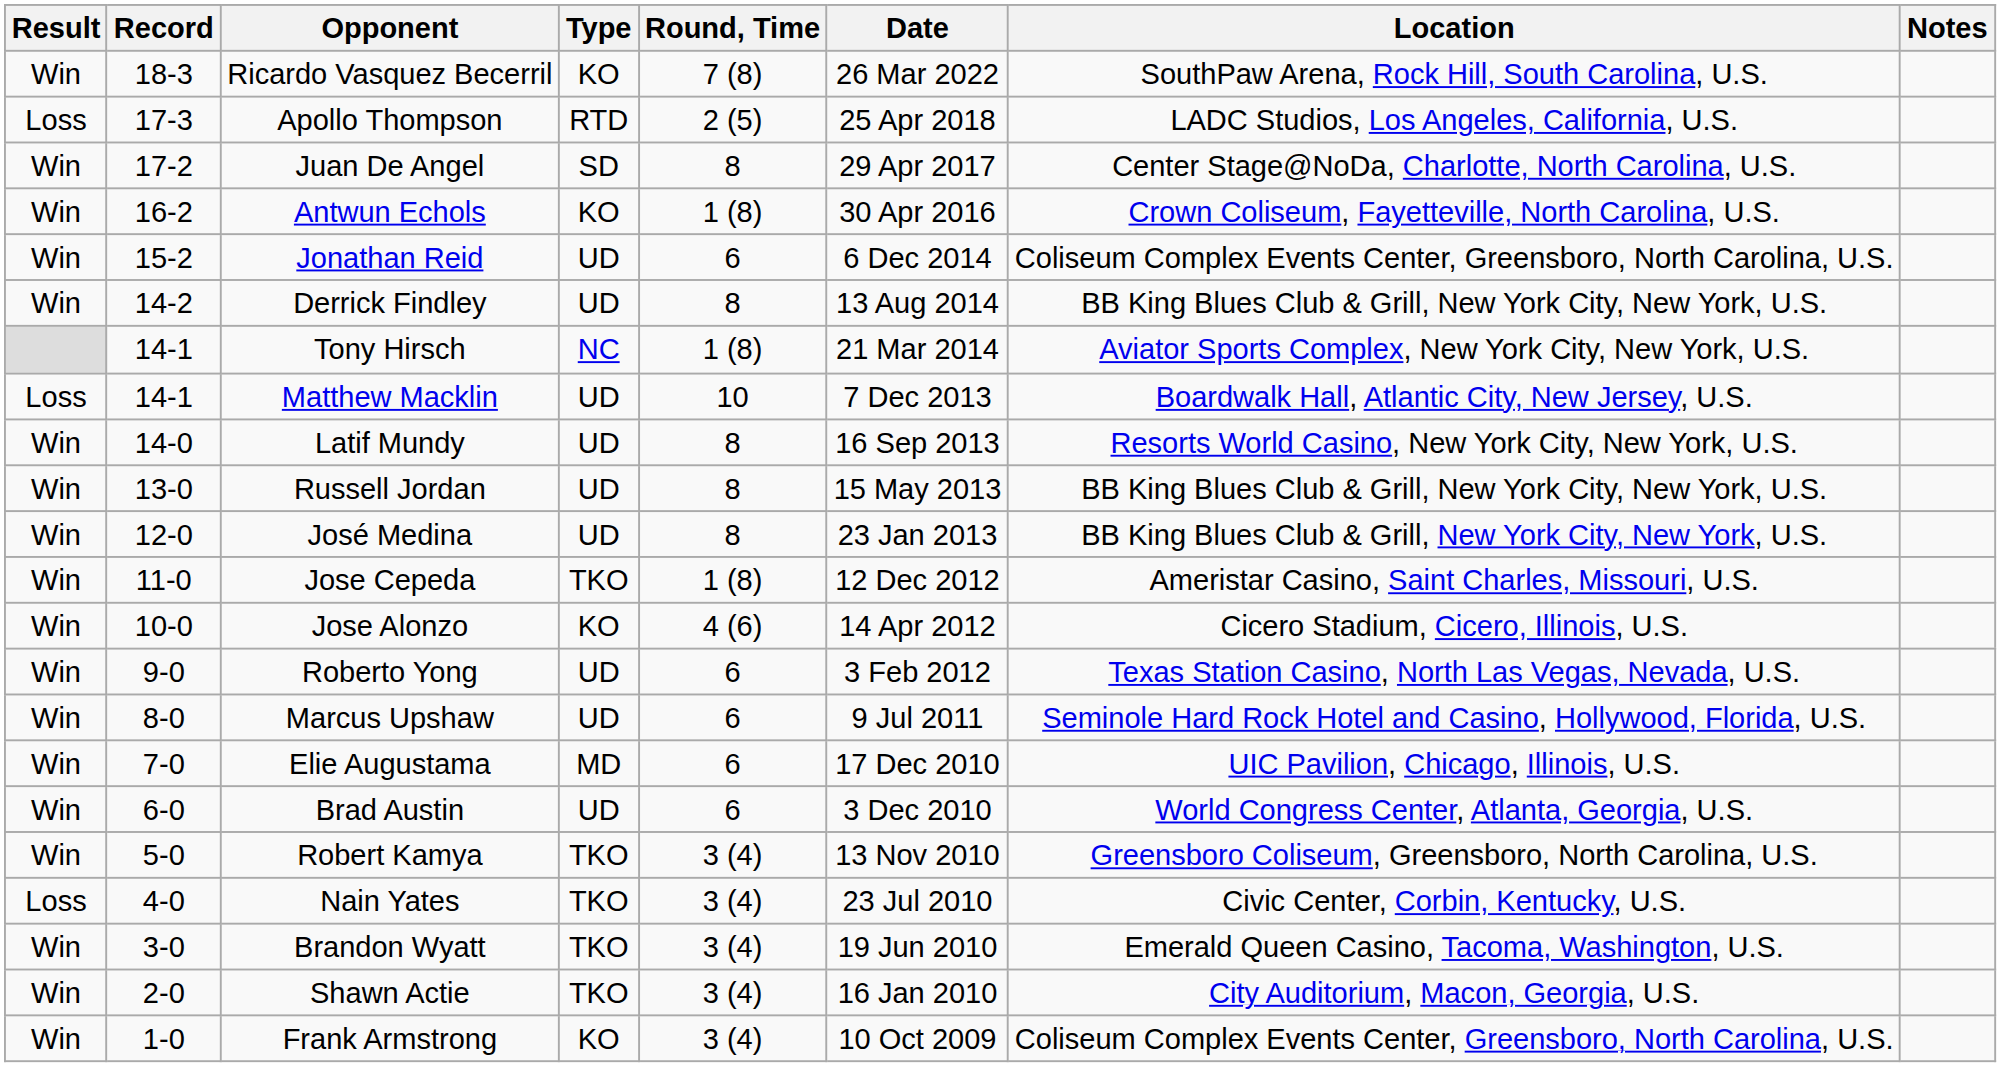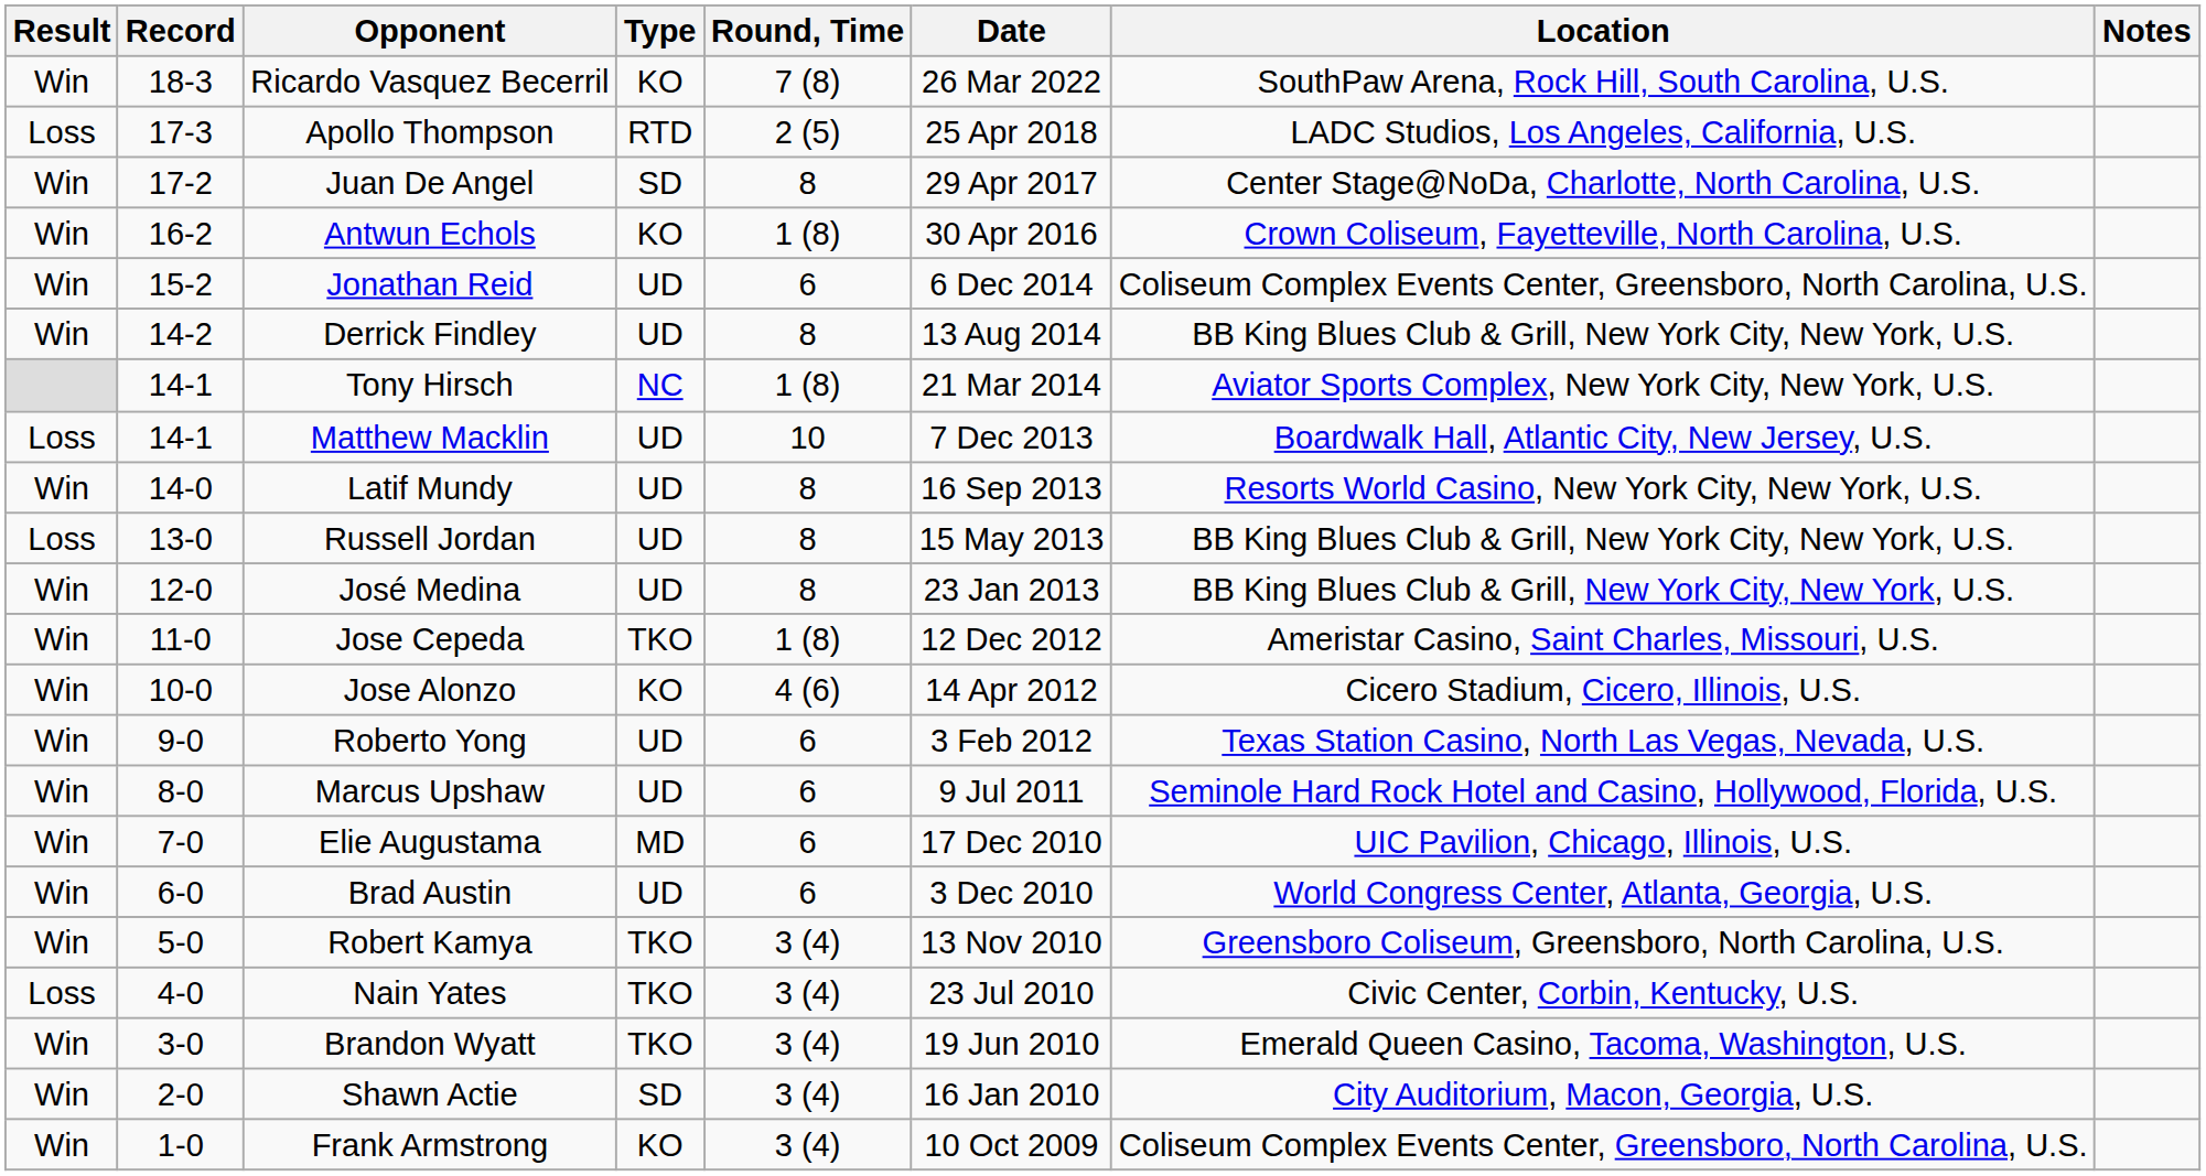 <table class="wikitable" style="text-align:center; font-size:95%">
 <tr>
 <th>Result</th>
 <th>Record</th>
 <th>Opponent</th>
 <th>Type</th>
 <th>Round, Time</th>
 <th>Date</th>
 <th>Location</th>
 <th>Notes</th>
 </tr>
 <tr>
 <td>Win</td>
 <td>18-3 </td>
 <td>Ricardo Vasquez Becerril</td>
 <td>KO</td>
 <td>7 (8) </td>
 <td>26 Mar 2022</td>
 <td>SouthPaw Arena, <a href='#'>Rock Hill, South Carolina</a>, U.S.</td>
 <td></td>
 </tr>
 <tr>
 <td>Loss</td>
 <td>17-3 </td>
 <td>Apollo Thompson</td>
 <td>RTD</td>
 <td>2 (5) </td>
 <td>25 Apr 2018</td>
 <td>LADC Studios, <a href='#'>Los Angeles, California</a>, U.S.</td>
 <td></td>
 </tr>
 <tr>
 <td>Win</td>
 <td>17-2 </td>
 <td>Juan De Angel</td>
 <td>SD</td>
 <td>8</td>
 <td>29 Apr 2017</td>
 <td>Center Stage@NoDa, <a href='#'>Charlotte, North Carolina</a>, U.S.</td>
 <td></td>
 </tr>
 <tr>
 <td>Win</td>
 <td>16-2 </td>
 <td><a href='#'>Antwun Echols</a></td>
 <td>KO</td>
 <td>1 (8) </td>
 <td>30 Apr 2016</td>
 <td><a href='#'>Crown Coliseum</a>, <a href='#'>Fayetteville, North Carolina</a>, U.S.</td>
 <td></td>
 </tr>
 <tr>
 <td>Win</td>
 <td>15-2 </td>
 <td><a href='#'>Jonathan Reid</a></td>
 <td>UD</td>
 <td>6</td>
 <td>6 Dec 2014</td>
 <td>Coliseum Complex Events Center, Greensboro, North Carolina, U.S.</td>
 <td></td>
 </tr>
 <tr>
 <td>Win</td>
 <td>14-2 </td>
 <td>Derrick Findley</td>
 <td>UD</td>
 <td>8</td>
 <td>13 Aug 2014</td>
 <td>BB King Blues Club & Grill, New York City, New York, U.S.</td>
 <td></td>
 </tr>
 <tr>
 <td style="background: #DDD"></td>
 <td>14-1 </td>
 <td>Tony Hirsch</td>
 <td><a href='#'>NC</a></td>
 <td>1 (8) </td>
 <td>21 Mar 2014</td>
 <td><a href='#'>Aviator Sports Complex</a>, New York City, New York, U.S.</td>
 <td></td>
 </tr>
 <tr>
 <td>Loss</td>
 <td>14-1</td>
 <td><a href='#'>Matthew Macklin</a></td>
 <td>UD</td>
 <td>10</td>
 <td>7 Dec 2013</td>
 <td><a href='#'>Boardwalk Hall</a>, <a href='#'>Atlantic City, New Jersey</a>, U.S.</td>
 <td></td>
 </tr>
 <tr>
 <td>Win</td>
 <td>14-0</td>
 <td>Latif Mundy</td>
 <td>UD</td>
 <td>8</td>
 <td>16 Sep 2013</td>
 <td><a href='#'>Resorts World Casino</a>, New York City, New York, U.S.</td>
 <td></td>
 </tr>
 <tr>
-<td>Win</td>
+<td>Loss</td>
 <td>13-0</td>
 <td>Russell Jordan</td>
 <td>UD</td>
 <td>8</td>
 <td>15 May 2013</td>
 <td>BB King Blues Club & Grill, New York City, New York, U.S.</td>
 <td></td>
 </tr>
 <tr>
 <td>Win</td>
 <td>12-0</td>
 <td>José Medina</td>
 <td>UD</td>
 <td>8</td>
 <td>23 Jan 2013</td>
 <td>BB King Blues Club & Grill, <a href='#'>New York City, New York</a>, U.S.</td>
 <td></td>
 </tr>
 <tr>
 <td>Win</td>
 <td>11-0</td>
 <td>Jose Cepeda</td>
 <td>TKO</td>
 <td>1 (8) </td>
 <td>12 Dec 2012</td>
 <td>Ameristar Casino, <a href='#'>Saint Charles, Missouri</a>, U.S.</td>
 <td></td>
 </tr>
 <tr>
 <td>Win</td>
 <td>10-0</td>
 <td>Jose Alonzo</td>
 <td>KO</td>
 <td>4 (6) </td>
 <td>14 Apr 2012</td>
 <td>Cicero Stadium, <a href='#'>Cicero, Illinois</a>, U.S.</td>
 </tr>
 <tr>
 <td>Win</td>
 <td>9-0</td>
 <td>Roberto Yong</td>
 <td>UD</td>
 <td>6</td>
 <td>3 Feb 2012</td>
 <td><a href='#'>Texas Station Casino</a>, <a href='#'>North Las Vegas, Nevada</a>, U.S.</td>
 <td></td>
 </tr>
 <tr>
 <td>Win</td>
 <td>8-0</td>
 <td>Marcus Upshaw</td>
 <td>UD</td>
 <td>6</td>
 <td>9 Jul 2011</td>
 <td><a href='#'>Seminole Hard Rock Hotel and Casino</a>, <a href='#'>Hollywood, Florida</a>, U.S.</td>
 <td></td>
 </tr>
 <tr>
 <td>Win</td>
 <td>7-0</td>
 <td>Elie Augustama</td>
 <td>MD</td>
 <td>6</td>
 <td>17 Dec 2010</td>
 <td><a href='#'>UIC Pavilion</a>, <a href='#'>Chicago</a>, <a href='#'>Illinois</a>, U.S.</td>
 <td></td>
 </tr>
 <tr>
 <td>Win</td>
 <td>6-0</td>
 <td>Brad Austin</td>
 <td>UD</td>
 <td>6</td>
 <td>3 Dec 2010</td>
 <td><a href='#'>World Congress Center</a>, <a href='#'>Atlanta, Georgia</a>, U.S.</td>
 <td></td>
 </tr>
 <tr>
 <td>Win</td>
 <td>5-0</td>
 <td>Robert Kamya</td>
 <td>TKO</td>
 <td>3 (4) </td>
 <td>13 Nov 2010</td>
 <td><a href='#'>Greensboro Coliseum</a>, Greensboro, North Carolina, U.S.</td>
 <td></td>
 </tr>
 <tr>
 <td>Loss</td>
 <td>4-0</td>
 <td>Nain Yates</td>
 <td>TKO</td>
 <td>3 (4) </td>
 <td>23 Jul 2010</td>
 <td>Civic Center, <a href='#'>Corbin, Kentucky</a>, U.S.</td>
 <td></td>
 </tr>
 <tr>
 <td>Win</td>
 <td>3-0</td>
 <td>Brandon Wyatt</td>
 <td>TKO</td>
 <td>3 (4) </td>
 <td>19 Jun 2010</td>
 <td>Emerald Queen Casino, <a href='#'>Tacoma, Washington</a>, U.S.</td>
 <td></td>
 </tr>
 <tr>
 <td>Win</td>
 <td>2-0</td>
 <td>Shawn Actie</td>
-<td>TKO</td>
+<td>SD</td>
 <td>3 (4) </td>
 <td>16 Jan 2010</td>
 <td><a href='#'>City Auditorium</a>, <a href='#'>Macon, Georgia</a>, U.S.</td>
 <td></td>
 </tr>
 <tr>
 <td>Win</td>
 <td>1-0</td>
 <td>Frank Armstrong</td>
 <td>KO</td>
 <td>3 (4) </td>
 <td>10 Oct 2009</td>
 <td>Coliseum Complex Events Center, <a href='#'>Greensboro, North Carolina</a>, U.S.</td>
 <td></td>
 </tr>
 </table>
